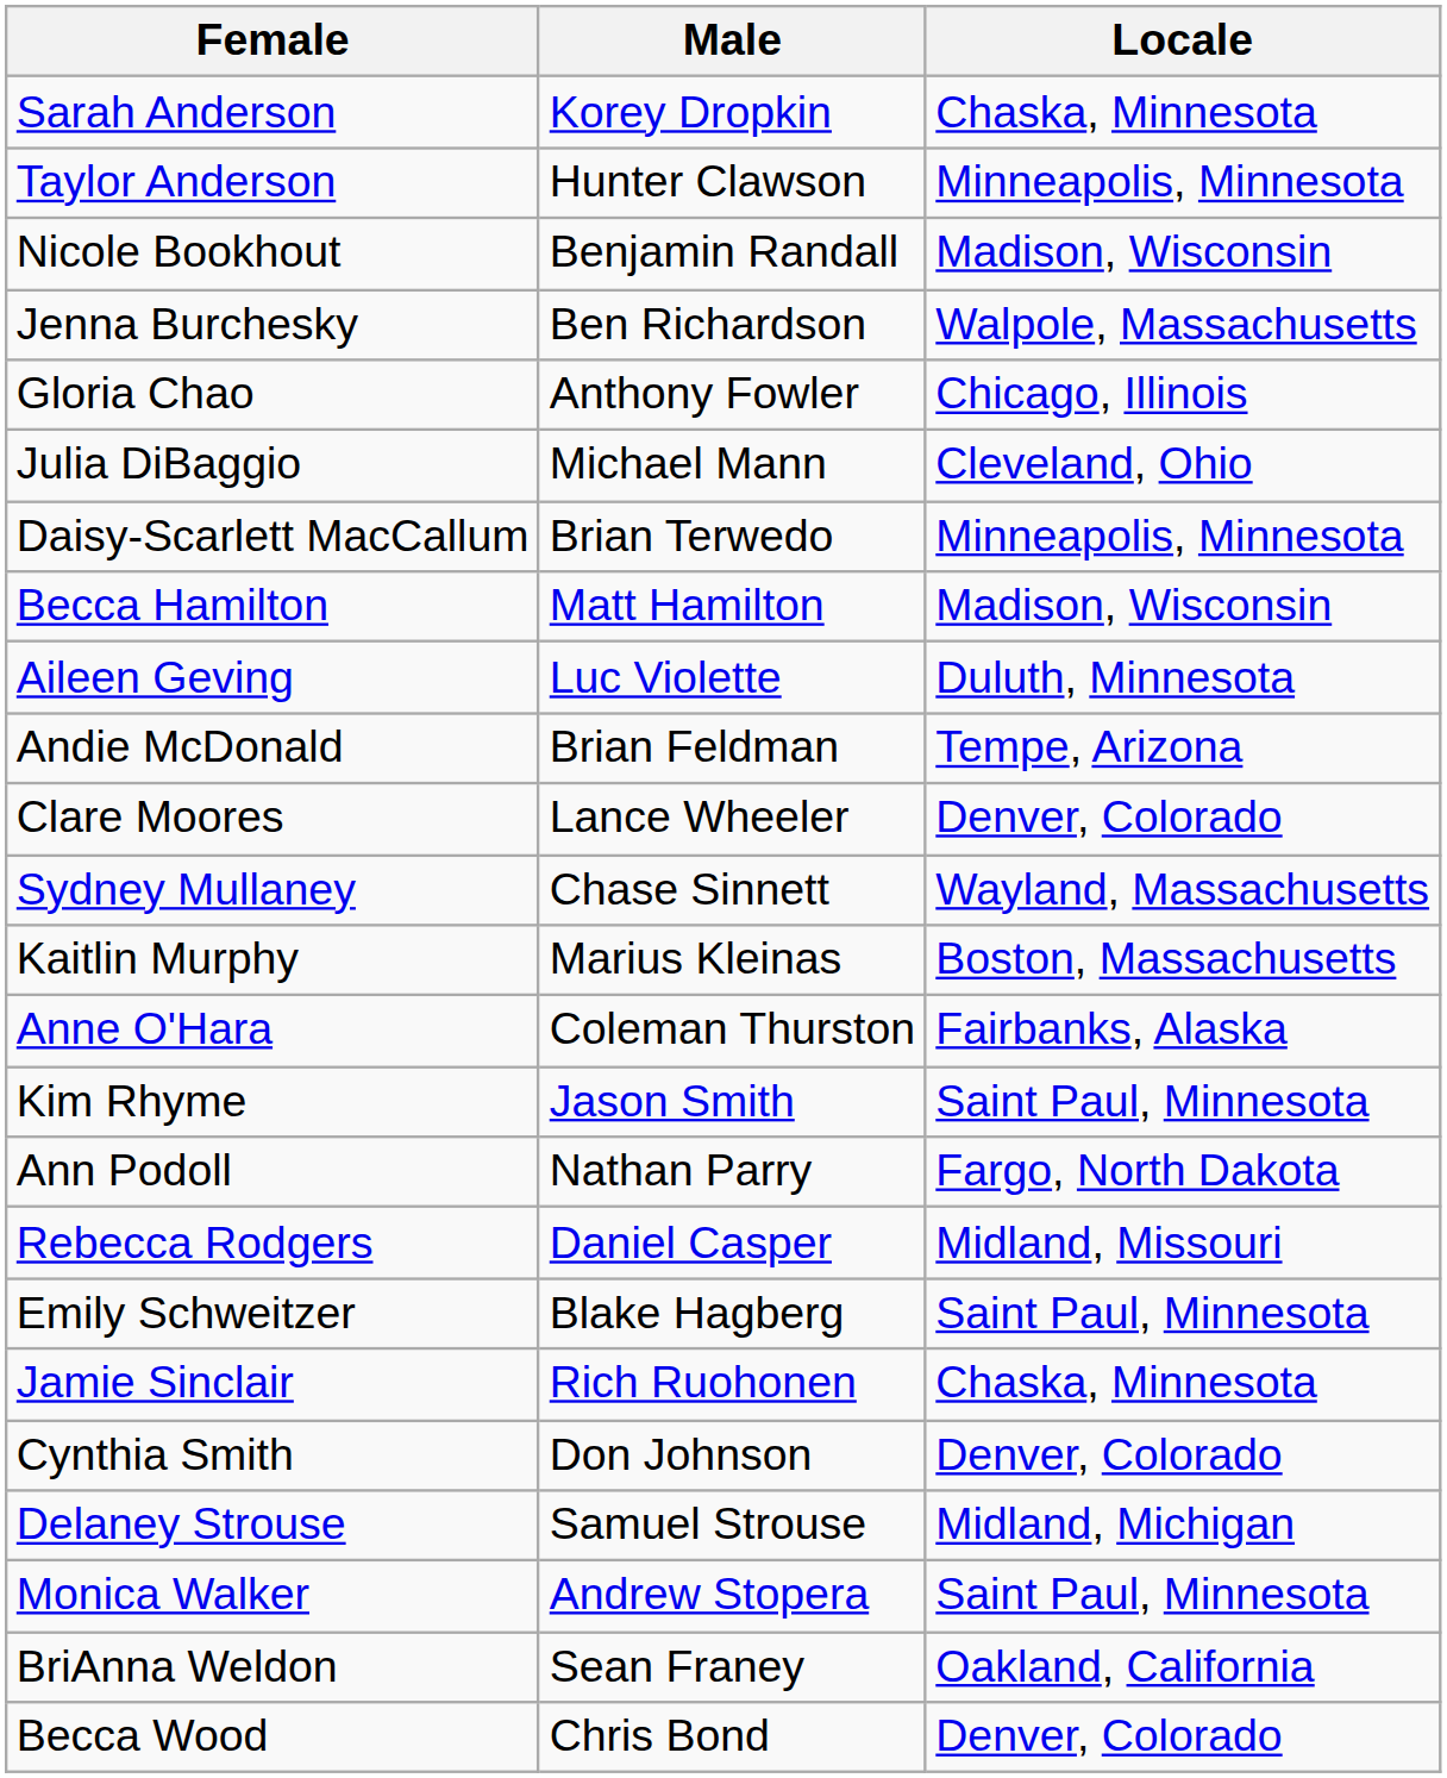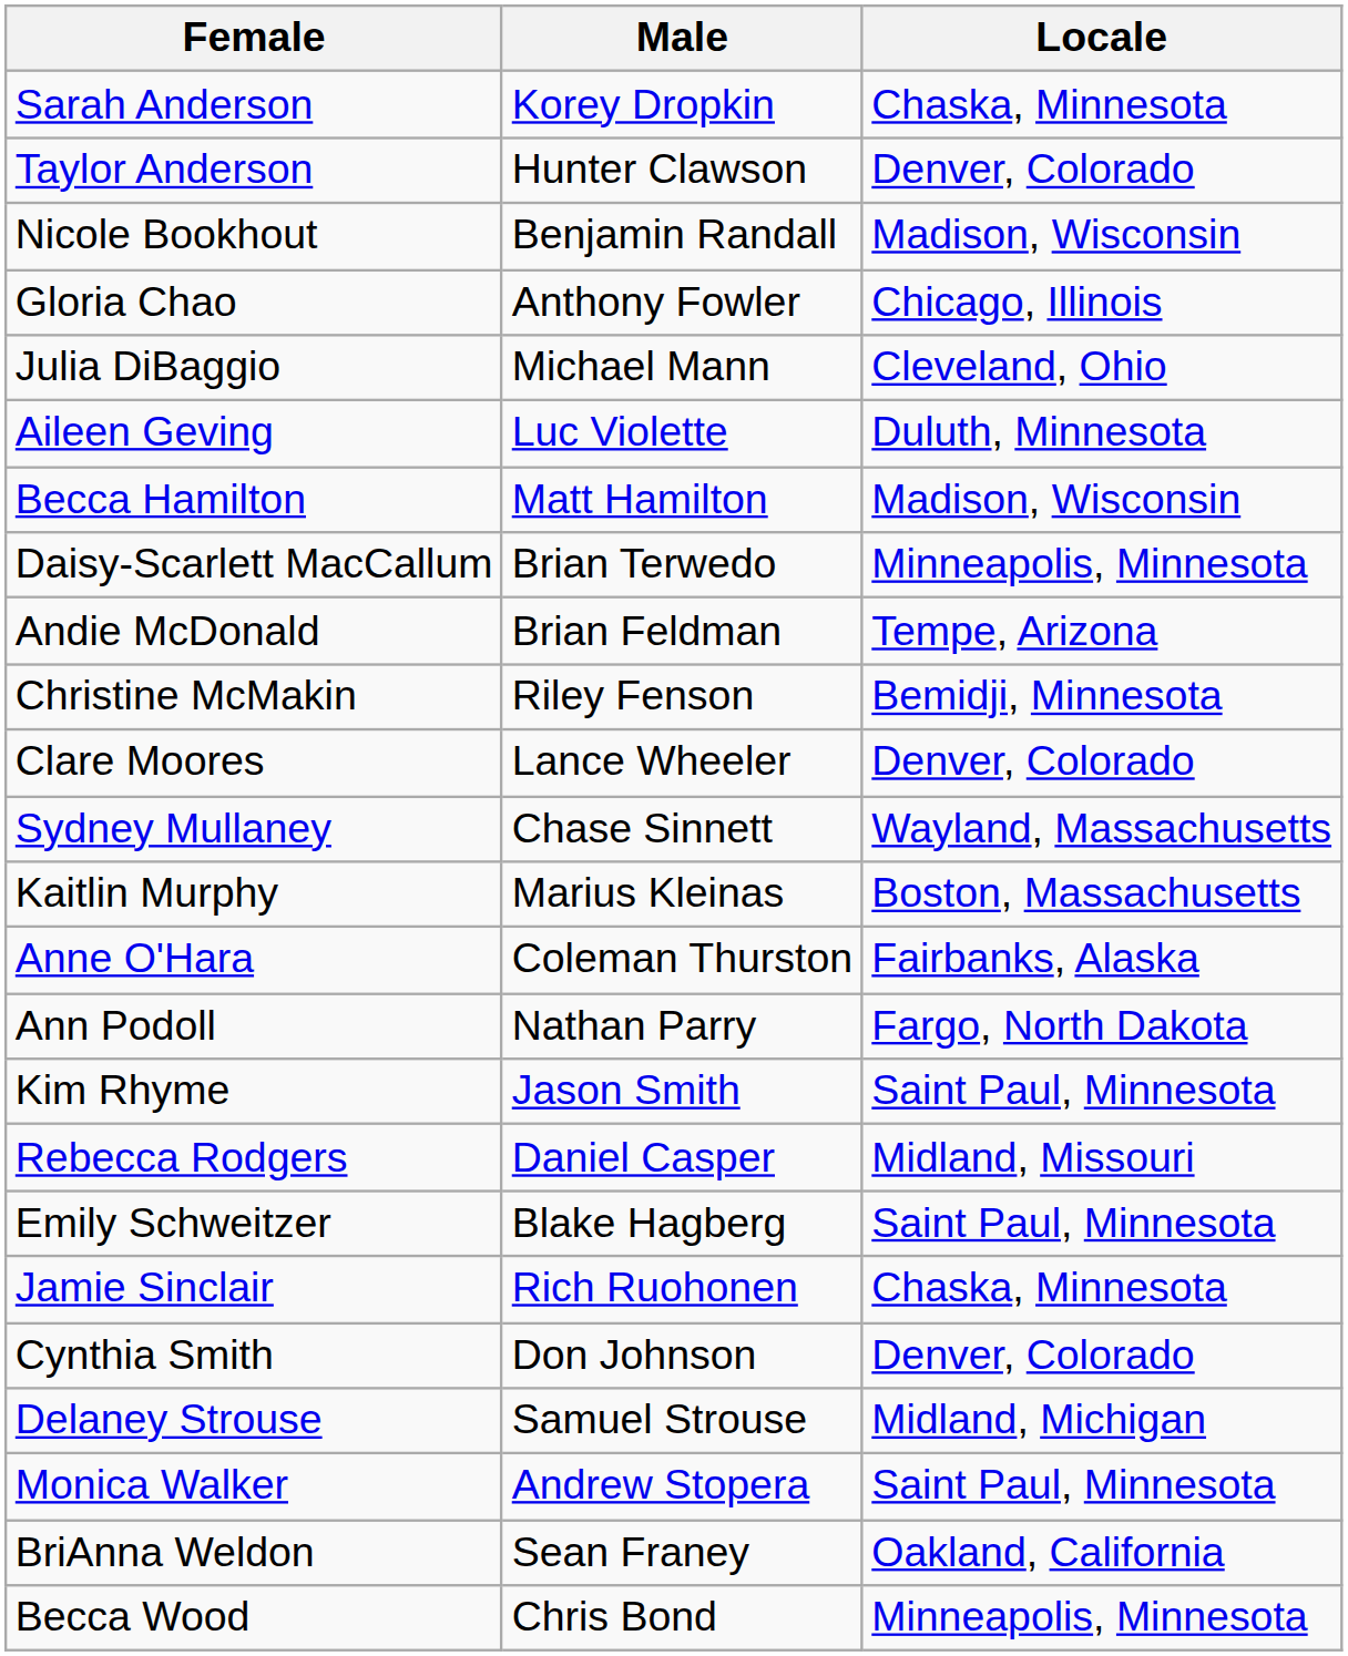 <table class="wikitable">
 <tr>
 <th scope="col">Female</th>
 <th scope="col">Male</th>
 <th scope="col">Locale</th>
 </tr>
 <tr>
 <td><a href='#'>Sarah Anderson</a></td>
 <td><a href='#'>Korey Dropkin</a></td>
 <td> <a href='#'>Chaska</a>, <a href='#'>Minnesota</a></td>
 </tr>
 <tr>
 <td><a href='#'>Taylor Anderson</a></td>
 <td>Hunter Clawson</td>
-<td> <a href='#'>Minneapolis</a>, <a href='#'>Minnesota</a></td>
+<td> <a href='#'>Denver</a>, <a href='#'>Colorado</a></td>
 </tr>
 <tr>
 <td>Nicole Bookhout</td>
 <td>Benjamin Randall</td>
 <td> <a href='#'>Madison</a>, <a href='#'>Wisconsin</a></td>
-</tr>
-<tr>
-<td>Jenna Burchesky</td>
-<td>Ben Richardson</td>
-<td> <a href='#'>Walpole</a>, <a href='#'>Massachusetts</a></td>
 </tr>
 <tr>
 <td>Gloria Chao</td>
 <td>Anthony Fowler</td>
 <td> <a href='#'>Chicago</a>, <a href='#'>Illinois</a></td>
 </tr>
 <tr>
 <td>Julia DiBaggio</td>
 <td>Michael Mann</td>
 <td> <a href='#'>Cleveland</a>, <a href='#'>Ohio</a></td>
 </tr>
 <tr>
-<td>Daisy-Scarlett MacCallum</td>
-<td>Brian Terwedo</td>
-<td> <a href='#'>Minneapolis</a>, <a href='#'>Minnesota</a></td>
+<td><a href='#'>Aileen Geving</a></td>
+<td><a href='#'>Luc Violette</a></td>
+<td> <a href='#'>Duluth</a>, <a href='#'>Minnesota</a></td>
 </tr>
 <tr>
 <td><a href='#'>Becca Hamilton</a></td>
 <td><a href='#'>Matt Hamilton</a></td>
 <td> <a href='#'>Madison</a>, <a href='#'>Wisconsin</a></td>
 </tr>
 <tr>
-<td><a href='#'>Aileen Geving</a></td>
-<td><a href='#'>Luc Violette</a></td>
-<td> <a href='#'>Duluth</a>, <a href='#'>Minnesota</a></td>
+<td>Daisy-Scarlett MacCallum</td>
+<td>Brian Terwedo</td>
+<td> <a href='#'>Minneapolis</a>, <a href='#'>Minnesota</a></td>
 </tr>
 <tr>
 <td>Andie McDonald</td>
 <td>Brian Feldman</td>
 <td> <a href='#'>Tempe</a>, <a href='#'>Arizona</a></td>
+</tr>
+<tr>
+<td>Christine McMakin</td>
+<td>Riley Fenson</td>
+<td> <a href='#'>Bemidji</a>, <a href='#'>Minnesota</a></td>
 </tr>
 <tr>
 <td>Clare Moores</td>
 <td>Lance Wheeler</td>
 <td> <a href='#'>Denver</a>, <a href='#'>Colorado</a></td>
 </tr>
 <tr>
 <td><a href='#'>Sydney Mullaney</a></td>
 <td>Chase Sinnett</td>
 <td> <a href='#'>Wayland</a>, <a href='#'>Massachusetts</a></td>
 </tr>
 <tr>
 <td>Kaitlin Murphy</td>
 <td>Marius Kleinas</td>
 <td> <a href='#'>Boston</a>, <a href='#'>Massachusetts</a></td>
 </tr>
 <tr>
 <td><a href='#'>Anne O'Hara</a></td>
 <td>Coleman Thurston</td>
 <td> <a href='#'>Fairbanks</a>, <a href='#'>Alaska</a></td>
 </tr>
 <tr>
+<td>Ann Podoll</td>
+<td>Nathan Parry</td>
+<td> <a href='#'>Fargo</a>, <a href='#'>North Dakota</a></td>
+</tr>
+<tr>
 <td>Kim Rhyme</td>
 <td><a href='#'>Jason Smith</a></td>
 <td> <a href='#'>Saint Paul</a>, <a href='#'>Minnesota</a></td>
-</tr>
-<tr>
-<td>Ann Podoll</td>
-<td>Nathan Parry</td>
-<td> <a href='#'>Fargo</a>, <a href='#'>North Dakota</a></td>
 </tr>
 <tr>
 <td><a href='#'>Rebecca Rodgers</a></td>
 <td><a href='#'>Daniel Casper</a></td>
 <td> <a href='#'>Midland</a>, <a href='#'>Missouri</a></td>
 </tr>
 <tr>
 <td>Emily Schweitzer</td>
 <td>Blake Hagberg</td>
 <td> <a href='#'>Saint Paul</a>, <a href='#'>Minnesota</a></td>
 </tr>
 <tr>
 <td><a href='#'>Jamie Sinclair</a></td>
 <td><a href='#'>Rich Ruohonen</a></td>
 <td> <a href='#'>Chaska</a>, <a href='#'>Minnesota</a></td>
 </tr>
 <tr>
 <td>Cynthia Smith</td>
 <td>Don Johnson</td>
 <td> <a href='#'>Denver</a>, <a href='#'>Colorado</a></td>
 </tr>
 <tr>
 <td><a href='#'>Delaney Strouse</a></td>
 <td>Samuel Strouse</td>
 <td> <a href='#'>Midland</a>, <a href='#'>Michigan</a></td>
 </tr>
 <tr>
 <td><a href='#'>Monica Walker</a></td>
 <td><a href='#'>Andrew Stopera</a></td>
 <td> <a href='#'>Saint Paul</a>, <a href='#'>Minnesota</a></td>
 </tr>
 <tr>
 <td>BriAnna Weldon</td>
 <td>Sean Franey</td>
 <td> <a href='#'>Oakland</a>, <a href='#'>California</a></td>
 </tr>
 <tr>
 <td>Becca Wood</td>
 <td>Chris Bond</td>
-<td> <a href='#'>Denver</a>, <a href='#'>Colorado</a></td>
+<td> <a href='#'>Minneapolis</a>, <a href='#'>Minnesota</a></td>
 </tr>
 </table>
